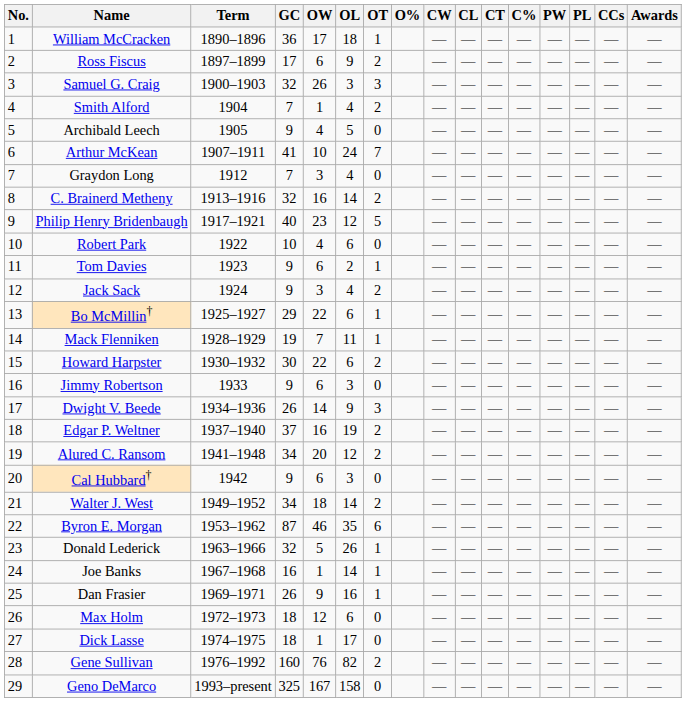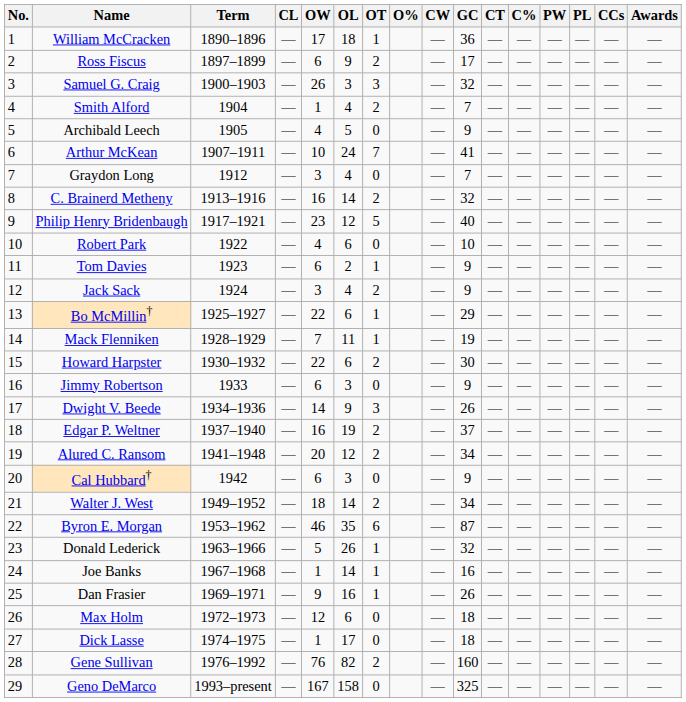 <table class="wikitable sortable">
 <tr>
 <th>No.</th>
 <th>Name</th>
 <th>Term</th>
-<th>GC</th>
+<th>CL</th>
 <th>OW</th>
 <th>OL</th>
 <th>OT</th>
 <th>O%</th>
 <th>CW</th>
-<th>CL</th>
+<th>GC</th>
 <th>CT</th>
 <th>C%</th>
 <th>PW</th>
 <th>PL</th>
 <th>CCs</th>
 <th class="unsortable">Awards</th>
 </tr>
 <tr>
 <td>1</td>
 <td align="center"><a href='#'>William McCracken</a></td>
 <td align="center">1890–1896</td>
-<td align="center">36</td>
+<td align="center">—</td>
 <td align="center">17</td>
 <td align="center">18</td>
 <td align="center">1</td>
 <td align="center"></td>
 <td align="center">—</td>
-<td align="center">—</td>
+<td align="center">36</td>
 <td align="center">—</td>
 <td align="center">—</td>
 <td align="center">—</td>
 <td align="center">—</td>
 <td align="center">—</td>
 <td align="center">—</td>
 </tr>
 <tr>
 <td>2</td>
 <td align="center"><a href='#'>Ross Fiscus</a></td>
 <td align="center">1897–1899</td>
-<td align="center">17</td>
+<td align="center">—</td>
 <td align="center">6</td>
 <td align="center">9</td>
 <td align="center">2</td>
 <td align="center"></td>
 <td align="center">—</td>
-<td align="center">—</td>
+<td align="center">17</td>
 <td align="center">—</td>
 <td align="center">—</td>
 <td align="center">—</td>
 <td align="center">—</td>
 <td align="center">—</td>
 <td align="center">—</td>
 </tr>
 <tr>
 <td>3</td>
 <td align="center"><a href='#'>Samuel G. Craig</a></td>
 <td align="center">1900–1903</td>
-<td align="center">32</td>
+<td align="center">—</td>
 <td align="center">26</td>
 <td align="center">3</td>
 <td align="center">3</td>
 <td align="center"></td>
 <td align="center">—</td>
-<td align="center">—</td>
+<td align="center">32</td>
 <td align="center">—</td>
 <td align="center">—</td>
 <td align="center">—</td>
 <td align="center">—</td>
 <td align="center">—</td>
 <td align="center">—</td>
 </tr>
 <tr>
 <td>4</td>
 <td align="center"><a href='#'>Smith Alford</a></td>
 <td align="center">1904</td>
-<td align="center">7</td>
+<td align="center">—</td>
 <td align="center">1</td>
 <td align="center">4</td>
 <td align="center">2</td>
 <td align="center"></td>
 <td align="center">—</td>
-<td align="center">—</td>
+<td align="center">7</td>
 <td align="center">—</td>
 <td align="center">—</td>
 <td align="center">—</td>
 <td align="center">—</td>
 <td align="center">—</td>
 <td align="center">—</td>
 </tr>
 <tr>
 <td>5</td>
 <td align="center">Archibald Leech</td>
 <td align="center">1905</td>
-<td align="center">9</td>
+<td align="center">—</td>
 <td align="center">4</td>
 <td align="center">5</td>
 <td align="center">0</td>
 <td align="center"></td>
 <td align="center">—</td>
-<td align="center">—</td>
+<td align="center">9</td>
 <td align="center">—</td>
 <td align="center">—</td>
 <td align="center">—</td>
 <td align="center">—</td>
 <td align="center">—</td>
 <td align="center">—</td>
 </tr>
 <tr>
 <td>6</td>
 <td align="center"><a href='#'>Arthur McKean</a></td>
 <td align="center">1907–1911</td>
-<td align="center">41</td>
+<td align="center">—</td>
 <td align="center">10</td>
 <td align="center">24</td>
 <td align="center">7</td>
 <td align="center"></td>
 <td align="center">—</td>
-<td align="center">—</td>
+<td align="center">41</td>
 <td align="center">—</td>
 <td align="center">—</td>
 <td align="center">—</td>
 <td align="center">—</td>
 <td align="center">—</td>
 <td align="center">—</td>
 </tr>
 <tr>
 <td>7</td>
 <td align="center">Graydon Long</td>
 <td align="center">1912</td>
-<td align="center">7</td>
+<td align="center">—</td>
 <td align="center">3</td>
 <td align="center">4</td>
 <td align="center">0</td>
 <td align="center"></td>
 <td align="center">—</td>
-<td align="center">—</td>
+<td align="center">7</td>
 <td align="center">—</td>
 <td align="center">—</td>
 <td align="center">—</td>
 <td align="center">—</td>
 <td align="center">—</td>
 <td align="center">—</td>
 </tr>
 <tr>
 <td>8</td>
 <td align="center"><a href='#'>C. Brainerd Metheny</a></td>
 <td align="center">1913–1916</td>
-<td align="center">32</td>
+<td align="center">—</td>
 <td align="center">16</td>
 <td align="center">14</td>
 <td align="center">2</td>
 <td align="center"></td>
 <td align="center">—</td>
-<td align="center">—</td>
+<td align="center">32</td>
 <td align="center">—</td>
 <td align="center">—</td>
 <td align="center">—</td>
 <td align="center">—</td>
 <td align="center">—</td>
 <td align="center">—</td>
 </tr>
 <tr>
 <td>9</td>
 <td align="center"><a href='#'>Philip Henry Bridenbaugh</a></td>
 <td align="center">1917–1921</td>
-<td align="center">40</td>
+<td align="center">—</td>
 <td align="center">23</td>
 <td align="center">12</td>
 <td align="center">5</td>
 <td align="center"></td>
 <td align="center">—</td>
-<td align="center">—</td>
+<td align="center">40</td>
 <td align="center">—</td>
 <td align="center">—</td>
 <td align="center">—</td>
 <td align="center">—</td>
 <td align="center">—</td>
 <td align="center">—</td>
 </tr>
 <tr>
 <td>10</td>
 <td align="center"><a href='#'>Robert Park</a></td>
 <td align="center">1922</td>
-<td align="center">10</td>
+<td align="center">—</td>
 <td align="center">4</td>
 <td align="center">6</td>
 <td align="center">0</td>
 <td align="center"></td>
 <td align="center">—</td>
-<td align="center">—</td>
+<td align="center">10</td>
 <td align="center">—</td>
 <td align="center">—</td>
 <td align="center">—</td>
 <td align="center">—</td>
 <td align="center">—</td>
 <td align="center">—</td>
 </tr>
 <tr>
 <td>11</td>
 <td align="center"><a href='#'>Tom Davies</a></td>
 <td align="center">1923</td>
-<td align="center">9</td>
+<td align="center">—</td>
 <td align="center">6</td>
 <td align="center">2</td>
 <td align="center">1</td>
 <td align="center"></td>
 <td align="center">—</td>
-<td align="center">—</td>
+<td align="center">9</td>
 <td align="center">—</td>
 <td align="center">—</td>
 <td align="center">—</td>
 <td align="center">—</td>
 <td align="center">—</td>
 <td align="center">—</td>
 </tr>
 <tr>
 <td>12</td>
 <td align="center"><a href='#'>Jack Sack</a></td>
 <td align="center">1924</td>
-<td align="center">9</td>
+<td align="center">—</td>
 <td align="center">3</td>
 <td align="center">4</td>
 <td align="center">2</td>
 <td align="center"></td>
 <td align="center">—</td>
-<td align="center">—</td>
+<td align="center">9</td>
 <td align="center">—</td>
 <td align="center">—</td>
 <td align="center">—</td>
 <td align="center">—</td>
 <td align="center">—</td>
 <td align="center">—</td>
 </tr>
 <tr>
 <td>13</td>
 <td align="center" bgcolor="#FFE6BD"><a href='#'>Bo McMillin</a><sup>†</sup></td>
 <td align="center">1925–1927</td>
-<td align="center">29</td>
+<td align="center">—</td>
 <td align="center">22</td>
 <td align="center">6</td>
 <td align="center">1</td>
 <td align="center"></td>
 <td align="center">—</td>
-<td align="center">—</td>
+<td align="center">29</td>
 <td align="center">—</td>
 <td align="center">—</td>
 <td align="center">—</td>
 <td align="center">—</td>
 <td align="center">—</td>
 <td align="center">—</td>
 </tr>
 <tr>
 <td>14</td>
 <td align="center"><a href='#'>Mack Flenniken</a></td>
 <td align="center">1928–1929</td>
-<td align="center">19</td>
+<td align="center">—</td>
 <td align="center">7</td>
 <td align="center">11</td>
 <td align="center">1</td>
 <td align="center"></td>
 <td align="center">—</td>
-<td align="center">—</td>
+<td align="center">19</td>
 <td align="center">—</td>
 <td align="center">—</td>
 <td align="center">—</td>
 <td align="center">—</td>
 <td align="center">—</td>
 <td align="center">—</td>
 </tr>
 <tr>
 <td>15</td>
 <td align="center"><a href='#'>Howard Harpster</a></td>
 <td align="center">1930–1932</td>
-<td align="center">30</td>
+<td align="center">—</td>
 <td align="center">22</td>
 <td align="center">6</td>
 <td align="center">2</td>
 <td align="center"></td>
 <td align="center">—</td>
-<td align="center">—</td>
+<td align="center">30</td>
 <td align="center">—</td>
 <td align="center">—</td>
 <td align="center">—</td>
 <td align="center">—</td>
 <td align="center">—</td>
 <td align="center">—</td>
 </tr>
 <tr>
 <td>16</td>
 <td align="center"><a href='#'>Jimmy Robertson</a></td>
 <td align="center">1933</td>
-<td align="center">9</td>
+<td align="center">—</td>
 <td align="center">6</td>
 <td align="center">3</td>
 <td align="center">0</td>
 <td align="center"></td>
 <td align="center">—</td>
-<td align="center">—</td>
+<td align="center">9</td>
 <td align="center">—</td>
 <td align="center">—</td>
 <td align="center">—</td>
 <td align="center">—</td>
 <td align="center">—</td>
 <td align="center">—</td>
 </tr>
 <tr>
 <td>17</td>
 <td align="center"><a href='#'>Dwight V. Beede</a></td>
 <td align="center">1934–1936</td>
-<td align="center">26</td>
+<td align="center">—</td>
 <td align="center">14</td>
 <td align="center">9</td>
 <td align="center">3</td>
 <td align="center"></td>
 <td align="center">—</td>
-<td align="center">—</td>
+<td align="center">26</td>
 <td align="center">—</td>
 <td align="center">—</td>
 <td align="center">—</td>
 <td align="center">—</td>
 <td align="center">—</td>
 <td align="center">—</td>
 </tr>
 <tr>
 <td>18</td>
 <td align="center"><a href='#'>Edgar P. Weltner</a></td>
 <td align="center">1937–1940</td>
-<td align="center">37</td>
+<td align="center">—</td>
 <td align="center">16</td>
 <td align="center">19</td>
 <td align="center">2</td>
 <td align="center"></td>
 <td align="center">—</td>
-<td align="center">—</td>
+<td align="center">37</td>
 <td align="center">—</td>
 <td align="center">—</td>
 <td align="center">—</td>
 <td align="center">—</td>
 <td align="center">—</td>
 <td align="center">—</td>
 </tr>
 <tr>
 <td>19</td>
 <td align="center"><a href='#'>Alured C. Ransom</a></td>
 <td align="center">1941–1948</td>
-<td align="center">34</td>
+<td align="center">—</td>
 <td align="center">20</td>
 <td align="center">12</td>
 <td align="center">2</td>
 <td align="center"></td>
 <td align="center">—</td>
-<td align="center">—</td>
+<td align="center">34</td>
 <td align="center">—</td>
 <td align="center">—</td>
 <td align="center">—</td>
 <td align="center">—</td>
 <td align="center">—</td>
 <td align="center">—</td>
 </tr>
 <tr>
 <td>20</td>
 <td align="center" bgcolor="#FFE6BD"><a href='#'>Cal Hubbard</a><sup>†</sup></td>
 <td align="center">1942</td>
-<td align="center">9</td>
+<td align="center">—</td>
 <td align="center">6</td>
 <td align="center">3</td>
 <td align="center">0</td>
 <td align="center"></td>
 <td align="center">—</td>
-<td align="center">—</td>
+<td align="center">9</td>
 <td align="center">—</td>
 <td align="center">—</td>
 <td align="center">—</td>
 <td align="center">—</td>
 <td align="center">—</td>
 <td align="center">—</td>
 </tr>
 <tr>
 <td>21</td>
 <td align="center"><a href='#'>Walter J. West</a></td>
 <td align="center">1949–1952</td>
-<td align="center">34</td>
+<td align="center">—</td>
 <td align="center">18</td>
 <td align="center">14</td>
 <td align="center">2</td>
 <td align="center"></td>
 <td align="center">—</td>
-<td align="center">—</td>
+<td align="center">34</td>
 <td align="center">—</td>
 <td align="center">—</td>
 <td align="center">—</td>
 <td align="center">—</td>
 <td align="center">—</td>
 <td align="center">—</td>
 </tr>
 <tr>
 <td>22</td>
 <td align="center"><a href='#'>Byron E. Morgan</a></td>
 <td align="center">1953–1962</td>
-<td align="center">87</td>
+<td align="center">—</td>
 <td align="center">46</td>
 <td align="center">35</td>
 <td align="center">6</td>
 <td align="center"></td>
 <td align="center">—</td>
-<td align="center">—</td>
+<td align="center">87</td>
 <td align="center">—</td>
 <td align="center">—</td>
 <td align="center">—</td>
 <td align="center">—</td>
 <td align="center">—</td>
 <td align="center">—</td>
 </tr>
 <tr>
 <td>23</td>
 <td align="center">Donald Lederick</td>
 <td align="center">1963–1966</td>
-<td align="center">32</td>
+<td align="center">—</td>
 <td align="center">5</td>
 <td align="center">26</td>
 <td align="center">1</td>
 <td align="center"></td>
 <td align="center">—</td>
-<td align="center">—</td>
+<td align="center">32</td>
 <td align="center">—</td>
 <td align="center">—</td>
 <td align="center">—</td>
 <td align="center">—</td>
 <td align="center">—</td>
 <td align="center">—</td>
 </tr>
 <tr>
 <td>24</td>
 <td align="center">Joe Banks</td>
 <td align="center">1967–1968</td>
-<td align="center">16</td>
+<td align="center">—</td>
 <td align="center">1</td>
 <td align="center">14</td>
 <td align="center">1</td>
 <td align="center"></td>
 <td align="center">—</td>
-<td align="center">—</td>
+<td align="center">16</td>
 <td align="center">—</td>
 <td align="center">—</td>
 <td align="center">—</td>
 <td align="center">—</td>
 <td align="center">—</td>
 <td align="center">—</td>
 </tr>
 <tr>
 <td>25</td>
 <td align="center">Dan Frasier</td>
 <td align="center">1969–1971</td>
-<td align="center">26</td>
+<td align="center">—</td>
 <td align="center">9</td>
 <td align="center">16</td>
 <td align="center">1</td>
 <td align="center"></td>
 <td align="center">—</td>
-<td align="center">—</td>
+<td align="center">26</td>
 <td align="center">—</td>
 <td align="center">—</td>
 <td align="center">—</td>
 <td align="center">—</td>
 <td align="center">—</td>
 <td align="center">—</td>
 </tr>
 <tr>
 <td>26</td>
 <td align="center"><a href='#'>Max Holm</a></td>
 <td align="center">1972–1973</td>
-<td align="center">18</td>
+<td align="center">—</td>
 <td align="center">12</td>
 <td align="center">6</td>
 <td align="center">0</td>
 <td align="center"></td>
 <td align="center">—</td>
-<td align="center">—</td>
+<td align="center">18</td>
 <td align="center">—</td>
 <td align="center">—</td>
 <td align="center">—</td>
 <td align="center">—</td>
 <td align="center">—</td>
 <td align="center">—</td>
 </tr>
 <tr>
 <td>27</td>
 <td align="center"><a href='#'>Dick Lasse</a></td>
 <td align="center">1974–1975</td>
-<td align="center">18</td>
+<td align="center">—</td>
 <td align="center">1</td>
 <td align="center">17</td>
 <td align="center">0</td>
 <td align="center"></td>
 <td align="center">—</td>
-<td align="center">—</td>
+<td align="center">18</td>
 <td align="center">—</td>
 <td align="center">—</td>
 <td align="center">—</td>
 <td align="center">—</td>
 <td align="center">—</td>
 <td align="center">—</td>
 </tr>
 <tr>
 <td>28</td>
 <td align="center"><a href='#'>Gene Sullivan</a></td>
 <td align="center">1976–1992</td>
-<td align="center">160</td>
+<td align="center">—</td>
 <td align="center">76</td>
 <td align="center">82</td>
 <td align="center">2</td>
 <td align="center"></td>
 <td align="center">—</td>
-<td align="center">—</td>
+<td align="center">160</td>
 <td align="center">—</td>
 <td align="center">—</td>
 <td align="center">—</td>
 <td align="center">—</td>
 <td align="center">—</td>
 <td align="center">—</td>
 </tr>
 <tr>
 <td>29</td>
 <td align="center"><a href='#'>Geno DeMarco</a></td>
 <td align="center">1993–present</td>
-<td align="center">325</td>
+<td align="center">—</td>
 <td align="center">167</td>
 <td align="center">158</td>
 <td align="center">0</td>
 <td align="center"></td>
 <td align="center">—</td>
-<td align="center">—</td>
+<td align="center">325</td>
 <td align="center">—</td>
 <td align="center">—</td>
 <td align="center">—</td>
 <td align="center">—</td>
 <td align="center">—</td>
 <td align="center">—</td>
 </tr>
 </table>
